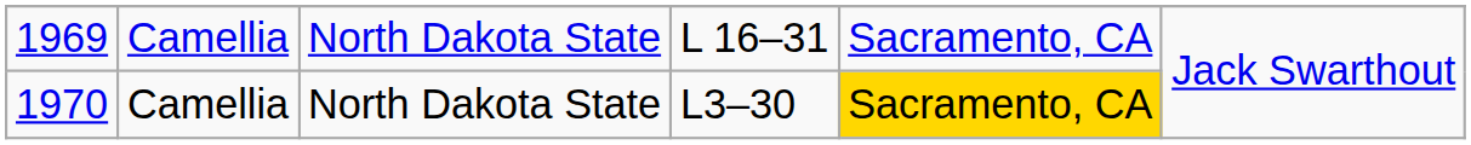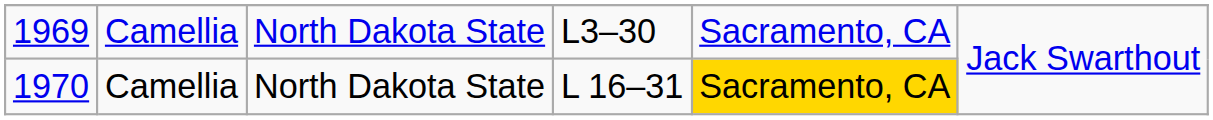 <table class="wikitable">
 <tr>
 </tr>
 <tr>
 <td align=center><a href='#'>1969</a></td>
 <td><a href='#'>Camellia</a></td>
 <td><a href='#'>North Dakota State</a></td>
-<td>L 16–31</td>
+<td>L3–30</td>
 <td align=center><a href='#'>Sacramento, CA</a></td>
 <td align=center rowspan=2><a href='#'>Jack Swarthout</a></td>
 </tr>
 <tr>
 <td align=center><a href='#'>1970</a></td>
 <td>Camellia</td>
 <td>North Dakota State</td>
-<td>L3–30</td>
+<td>L 16–31</td>
 <td align=center style="background: gold;">Sacramento, CA</td>
 </tr>
 </table>
